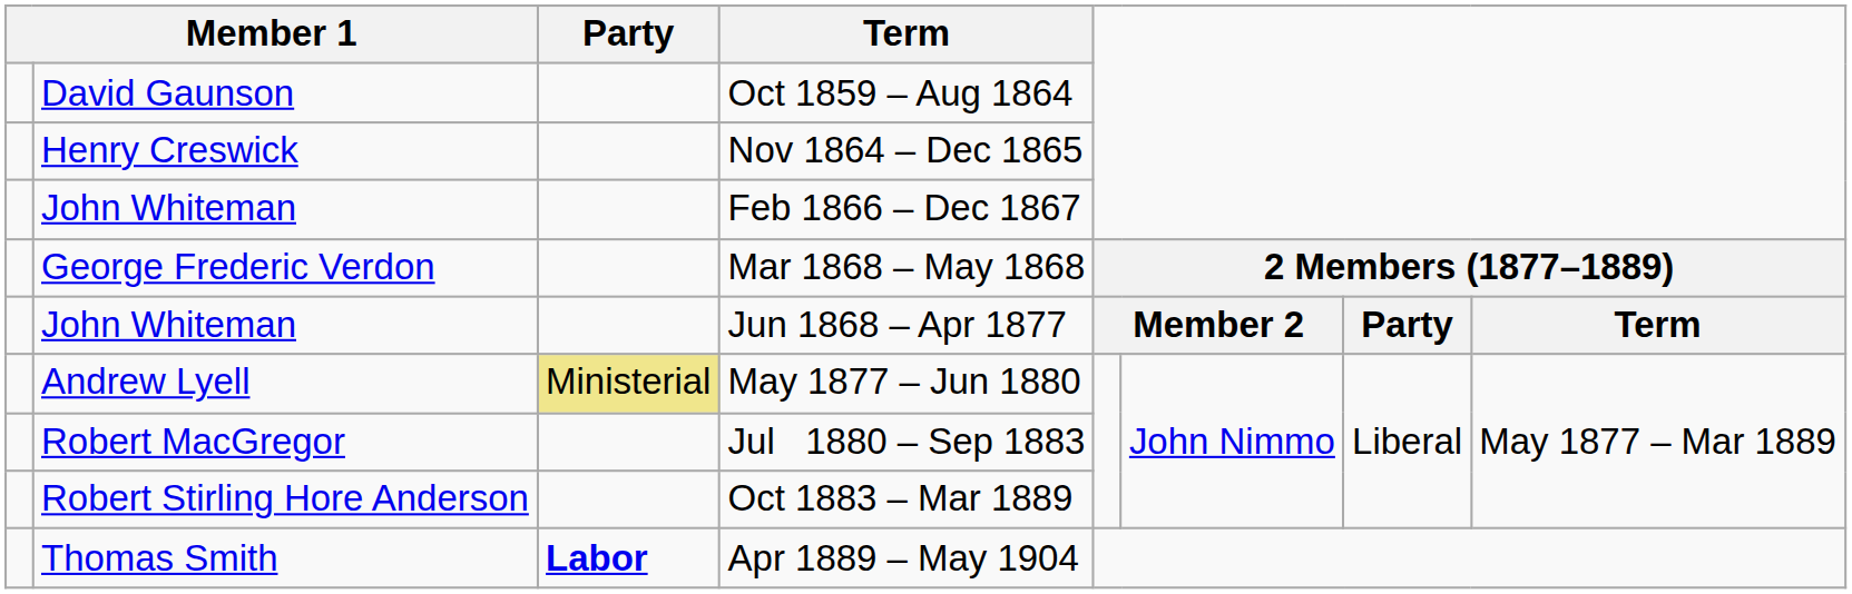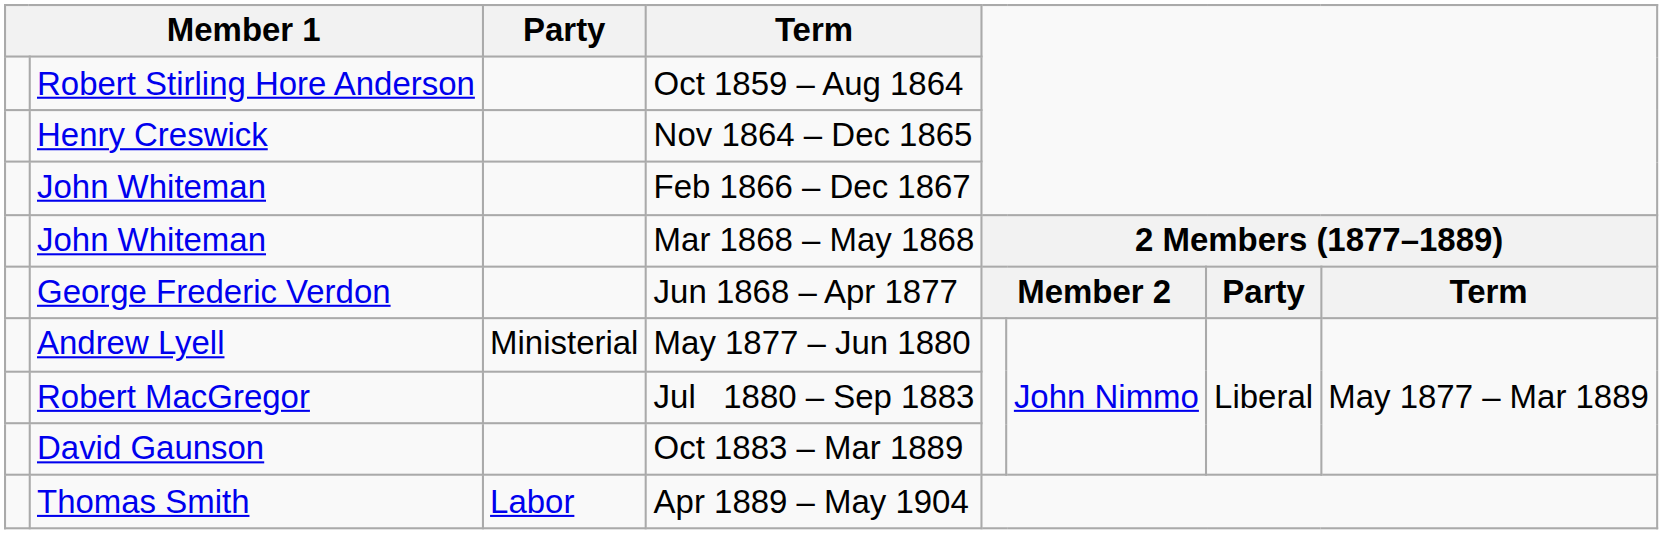 <table class="wikitable">
 <tr>
 <th colspan="2">Member 1</th>
 <th>Party</th>
 <th>Term</th>
 </tr>
 <tr>
 <td> </td>
-<td><a href='#'>David Gaunson</a></td>
+<td><a href='#'>Robert Stirling Hore Anderson</a></td>
 <td></td>
 <td>Oct 1859 – Aug 1864</td>
 </tr>
 <tr>
 <td> </td>
 <td><a href='#'>Henry Creswick</a></td>
 <td></td>
 <td>Nov 1864 – Dec 1865</td>
 </tr>
 <tr>
 <td> </td>
 <td><a href='#'>John Whiteman</a></td>
 <td></td>
 <td>Feb 1866 – Dec 1867</td>
 </tr>
 <tr>
 <td> </td>
-<td><a href='#'>George Frederic Verdon</a></td>
+<td><a href='#'>John Whiteman</a></td>
 <td></td>
 <td>Mar 1868 – May 1868</td>
 <th colspan="4">2 Members (1877–1889)</th>
 </tr>
 <tr>
 <td> </td>
-<td><a href='#'>John Whiteman</a></td>
+<td><a href='#'>George Frederic Verdon</a></td>
 <td></td>
 <td>Jun 1868 – Apr 1877</td>
 <th colspan="2">Member 2</th>
 <th>Party</th>
 <th>Term</th>
 </tr>
 <tr>
 <td> </td>
 <td><a href='#'>Andrew Lyell</a></td>
-<td style="background: khaki;">Ministerial</td>
+<td>Ministerial</td>
 <td>May 1877 – Jun 1880</td>
 <td rowspan=3> </td>
 <td rowspan=3><a href='#'>John Nimmo</a></td>
 <td rowspan=3>Liberal</td>
 <td rowspan=3>May 1877 – Mar 1889</td>
 </tr>
 <tr>
 <td> </td>
 <td><a href='#'>Robert MacGregor</a></td>
 <td></td>
 <td>Jul   1880 – Sep 1883</td>
 </tr>
 <tr>
 <td> </td>
-<td><a href='#'>Robert Stirling Hore Anderson</a></td>
+<td><a href='#'>David Gaunson</a></td>
 <td></td>
 <td>Oct 1883 – Mar 1889</td>
 </tr>
 <tr>
 <td> </td>
 <td><a href='#'>Thomas Smith</a></td>
-<td><strong><a href='#'>Labor</a></strong></td>
+<td><a href='#'>Labor</a></td>
 <td>Apr 1889 – May 1904</td>
 </tr>
 </table>
